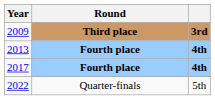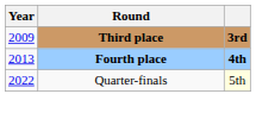 <table class="wikitable" style="text-align: center; font-size:90%">
 <tr>
 <th>Year</th>
 <th style="width:200px">Round</th>
 <th></th>
 </tr>
 <tr>
 <td><a href='#'>2009</a></td>
 <td bgcolor="cc9966"><strong>Third place</strong></td>
 <td bgcolor="cc9966"><strong>3rd</strong></td>
 </tr>
 <tr>
 <td><a href='#'>2013</a></td>
 <td bgcolor="9acdff"><strong>Fourth place</strong></td>
 <td bgcolor="9acdff"><strong>4th</strong></td>
 </tr>
 <tr>
-<td><a href='#'>2017</a></td>
-<td bgcolor="9acdff"><strong>Fourth place</strong></td>
-<td bgcolor="9acdff"><strong>4th</strong></td>
-</tr>
-<tr>
 <td><a href='#'>2022</a></td>
 <td>Quarter-finals</td>
-<td>5th</td>
+<td style="background: lightyellow;">5th</td>
 </tr>
 </table>
